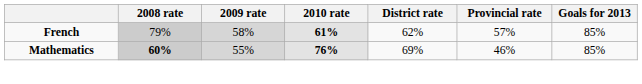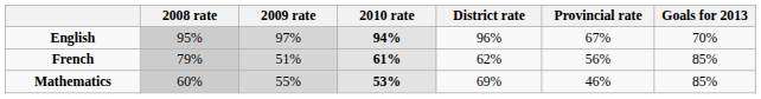 <table class="wikitable" style="text-align: center;">
 <tr>
 <th style="width:12em"></th>
 <th style="width:10em">2008 rate</th>
 <th style="width:10em">2009 rate</th>
 <th style="width:10em">2010 rate</th>
 <th style="width:10em">District rate</th>
 <th style="width:10em">Provincial rate</th>
 <th style="width:10em">Goals for 2013</th>
 </tr>
 <tr>
+<td><strong>English</strong></td>
+<td style="background:#ccc;">95%</td>
+<td style="background:#d6d6d6;">97%</td>
+<td style="background:#e3e3e3;"><strong>94%</strong></td>
+<td>96%</td>
+<td>67%</td>
+<td>70%</td>
+</tr>
+<tr>
 <td><strong>French</strong></td>
 <td style="background:#ccc;">79%</td>
-<td style="background:#d6d6d6;">58%</td>
+<td style="background:#d6d6d6;">51%</td>
 <td style="background:#e3e3e3;"><strong>61%</strong></td>
 <td>62%</td>
-<td>57%</td>
+<td>56%</td>
 <td>85%</td>
 </tr>
 <tr>
 <td><strong>Mathematics</strong></td>
-<td style="background:#ccc;"><strong>60%</strong></td>
+<td style="background:#ccc;">60%</td>
 <td style="background:#d6d6d6;">55%</td>
-<td style="background:#e3e3e3;"><strong>76%</strong></td>
+<td style="background:#e3e3e3;"><strong>53%</strong></td>
 <td>69%</td>
 <td>46%</td>
 <td>85%</td>
 </tr>
 </table>
